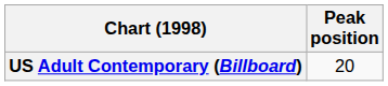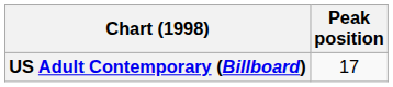 <table class="wikitable plainrowheaders">
 <tr>
 <th scope="col">Chart (1998)</th>
 <th scope="col">Peak<br>position</th>
 </tr>
 <tr>
 <th scope="row">US <a href='#'>Adult Contemporary</a> (<em><a href='#'>Billboard</a></em>)</th>
-<td align="center">20</td>
+<td align="center">17</td>
 </tr>
 </table>
